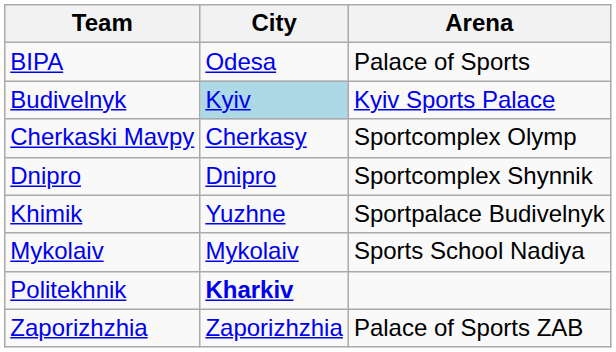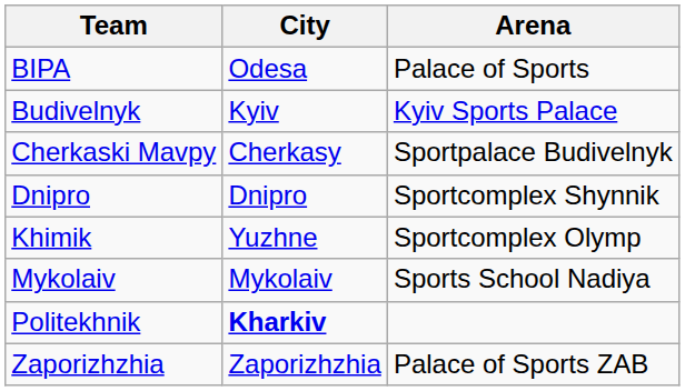 <table class="wikitable sortable">
 <tr>
 <th>Team</th>
 <th>City</th>
 <th>Arena</th>
 </tr>
 <tr>
 <td><a href='#'>BIPA</a></td>
 <td><a href='#'>Odesa</a></td>
 <td>Palace of Sports</td>
 </tr>
 <tr>
 <td><a href='#'>Budivelnyk</a></td>
-<td style="background: lightblue;"><a href='#'>Kyiv</a></td>
+<td><a href='#'>Kyiv</a></td>
 <td><a href='#'>Kyiv Sports Palace</a></td>
 </tr>
 <tr>
 <td><a href='#'>Cherkaski Mavpy</a></td>
 <td><a href='#'>Cherkasy</a></td>
-<td>Sportcomplex Olymp</td>
+<td>Sportpalace Budivelnyk</td>
 </tr>
 <tr>
 <td><a href='#'>Dnipro</a></td>
 <td><a href='#'>Dnipro</a></td>
 <td>Sportcomplex Shynnik</td>
 </tr>
 <tr>
 <td><a href='#'>Khimik</a></td>
 <td><a href='#'>Yuzhne</a></td>
-<td>Sportpalace Budivelnyk</td>
+<td>Sportcomplex Olymp</td>
 </tr>
 <tr>
 <td><a href='#'>Mykolaiv</a></td>
 <td><a href='#'>Mykolaiv</a></td>
 <td>Sports School Nadiya</td>
 </tr>
 <tr>
 <td><a href='#'>Politekhnik</a></td>
 <td><strong><a href='#'>Kharkiv</a></strong></td>
 <td></td>
 </tr>
 <tr>
 <td><a href='#'>Zaporizhzhia</a></td>
 <td><a href='#'>Zaporizhzhia</a></td>
 <td>Palace of Sports ZAB</td>
 </tr>
 </table>
